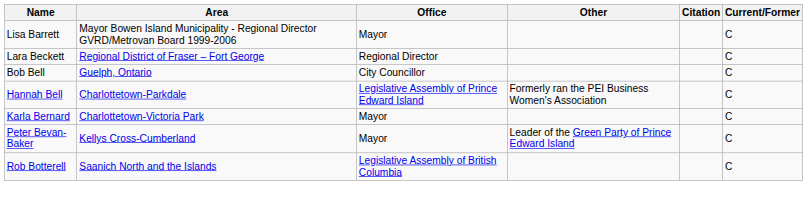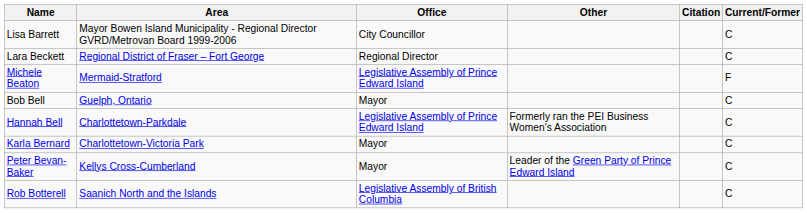 <table class="wikitable">
 <tr>
 <th>Name</th>
 <th>Area</th>
 <th>Office</th>
 <th>Other</th>
 <th>Citation</th>
 <th>Current/Former</th>
 </tr>
 <tr>
 <td>Lisa Barrett</td>
 <td>Mayor Bowen Island Municipality - Regional Director GVRD/Metrovan Board 1999-2006</td>
-<td>Mayor</td>
+<td>City Councillor</td>
 <td></td>
 <td></td>
 <td>C</td>
 </tr>
 <tr>
 <td>Lara Beckett</td>
 <td><a href='#'>Regional District of Fraser – Fort George</a></td>
 <td>Regional Director</td>
 <td></td>
 <td></td>
 <td>C</td>
 </tr>
 <tr>
+<td><a href='#'>Michele Beaton</a></td>
+<td><a href='#'>Mermaid-Stratford</a></td>
+<td><a href='#'>Legislative Assembly of Prince Edward Island</a></td>
+<td></td>
+<td></td>
+<td>F</td>
+</tr>
+<tr>
 <td>Bob Bell</td>
 <td><a href='#'>Guelph, Ontario</a></td>
-<td>City Councillor</td>
+<td>Mayor</td>
 <td></td>
 <td></td>
 <td>C</td>
 </tr>
 <tr>
 <td><a href='#'>Hannah Bell</a></td>
 <td><a href='#'>Charlottetown-Parkdale</a></td>
 <td><a href='#'>Legislative Assembly of Prince Edward Island</a></td>
 <td>Formerly ran the PEI Business Women's Association</td>
 <td></td>
 <td>C</td>
 </tr>
 <tr>
 <td><a href='#'>Karla Bernard</a></td>
 <td><a href='#'>Charlottetown-Victoria Park</a></td>
 <td>Mayor</td>
 <td></td>
 <td></td>
 <td>C</td>
 </tr>
 <tr>
 <td><a href='#'>Peter Bevan-Baker</a></td>
 <td><a href='#'>Kellys Cross-Cumberland</a></td>
 <td>Mayor</td>
 <td>Leader of the <a href='#'>Green Party of Prince Edward Island</a></td>
 <td></td>
 <td>C</td>
 </tr>
 <tr>
 <td><a href='#'>Rob Botterell</a></td>
 <td><a href='#'>Saanich North and the Islands</a></td>
 <td><a href='#'>Legislative Assembly of British Columbia</a></td>
 <td></td>
 <td></td>
 <td>C</td>
 </tr>
 </table>
